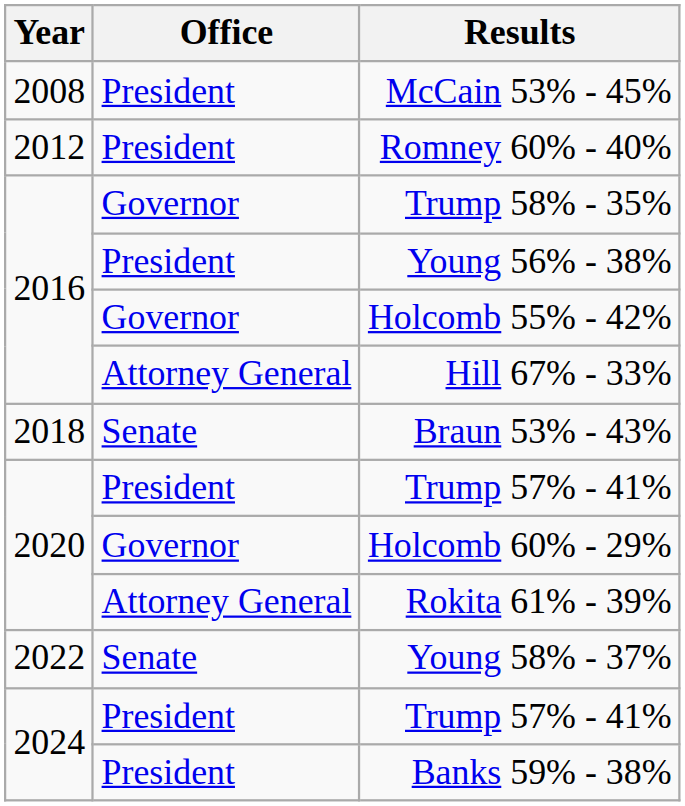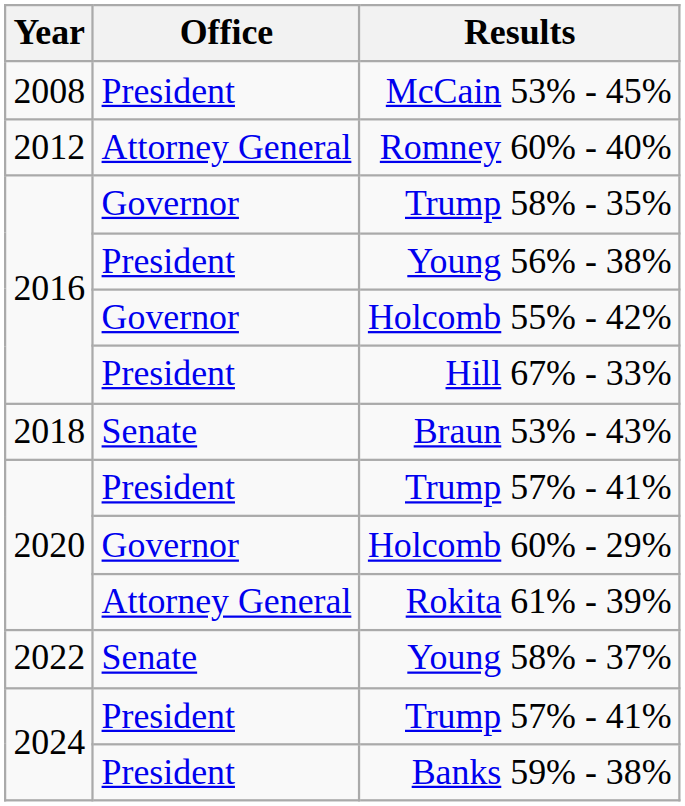 <table class=wikitable>
 <tr>
 <th>Year</th>
 <th>Office</th>
 <th>Results</th>
 </tr>
 <tr>
 <td>2008</td>
 <td><a href='#'>President</a></td>
 <td align="right" ><a href='#'>McCain</a> 53% - 45%</td>
 </tr>
 <tr>
 <td>2012</td>
-<td><a href='#'>President</a></td>
+<td><a href='#'>Attorney General</a></td>
 <td align="right" ><a href='#'>Romney</a> 60% - 40%</td>
 </tr>
 <tr>
 <td rowspan=4>2016</td>
 <td><a href='#'>Governor</a></td>
 <td align="right" ><a href='#'>Trump</a> 58% - 35%</td>
 </tr>
 <tr>
 <td><a href='#'>President</a></td>
 <td align="right" ><a href='#'>Young</a> 56% - 38%</td>
 </tr>
 <tr>
 <td><a href='#'>Governor</a></td>
 <td align="right" ><a href='#'>Holcomb</a> 55% - 42%</td>
 </tr>
 <tr>
-<td><a href='#'>Attorney General</a></td>
+<td><a href='#'>President</a></td>
 <td align="right" ><a href='#'>Hill</a> 67% - 33%</td>
 </tr>
 <tr>
 <td>2018</td>
 <td><a href='#'>Senate</a></td>
 <td align="right" ><a href='#'>Braun</a> 53% - 43%</td>
 </tr>
 <tr>
 <td rowspan=3>2020</td>
 <td><a href='#'>President</a></td>
 <td align="right" ><a href='#'>Trump</a> 57% - 41%</td>
 </tr>
 <tr>
 <td><a href='#'>Governor</a></td>
 <td align="right" ><a href='#'>Holcomb</a> 60% - 29%</td>
 </tr>
 <tr>
 <td><a href='#'>Attorney General</a></td>
 <td align="right" ><a href='#'>Rokita</a> 61% - 39%</td>
 </tr>
 <tr>
 <td>2022</td>
 <td><a href='#'>Senate</a></td>
 <td align="right" ><a href='#'>Young</a> 58% - 37%</td>
 </tr>
 <tr>
 <td rowspan=2>2024</td>
 <td><a href='#'>President</a></td>
 <td align="right" ><a href='#'>Trump</a> 57% - 41%</td>
 </tr>
 <tr>
 <td><a href='#'>President</a></td>
 <td align="right" ><a href='#'>Banks</a> 59% - 38%</td>
 </tr>
 </table>
